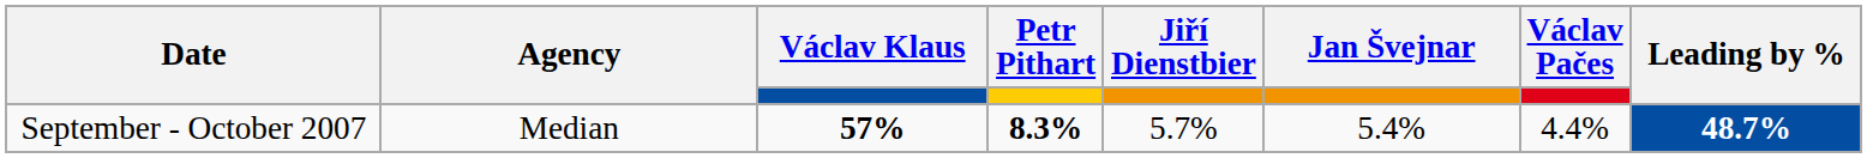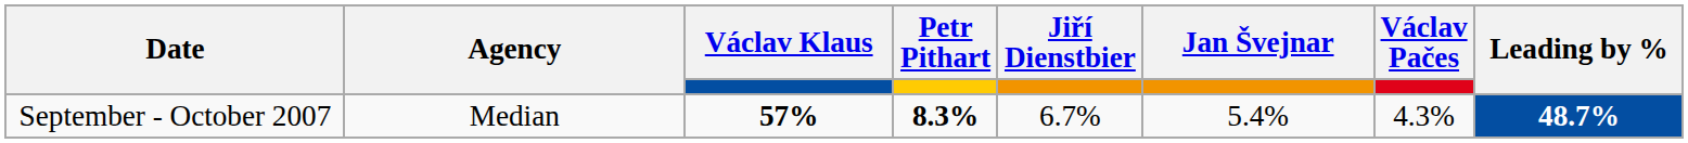 <table class="wikitable" style=text-align:center;font-size:85%;line-height:14px;">
 <tr>
 <th style="width:150px;" rowspan="2">Date</th>
 <th style="width:150px;" rowspan="2">Agency</th>
 <th style="width:90px;"><a href='#'>Václav Klaus</a><br><small></small></th>
 <th><a href='#'>Petr Pithart</a><br><small></small></th>
 <th><a href='#'>Jiří Dienstbier</a><br><small></small></th>
 <th style="width:100px;"><a href='#'>Jan Švejnar</a><br><small></small></th>
 <th><a href='#'>Václav Pačes</a><br><small></small></th>
 <th style="width:90px;" rowspan="2">Leading by %</th>
 </tr>
 <tr>
 <th style="background:#034EA2; width:40px;"></th>
 <th style="background:#FFCB03; width:40px;"></th>
 <th style="background:#F29400; width:40px;"></th>
 <th style="background:#F29400; width:40px;"></th>
 <th style="background:#E00219; width:40px;"></th>
 </tr>
 <tr>
 <td>September - October 2007</td>
 <td>Median</td>
 <td><strong>57%</strong></td>
 <td><strong>8.3%</strong></td>
-<td>5.7%</td>
+<td>6.7%</td>
 <td>5.4%</td>
-<td>4.4%</td>
+<td>4.3%</td>
 <td style="background:#034EA2; color:white;"><strong>48.7%</strong></td>
 </tr>
 <tr>
 </tr>
 </table>
